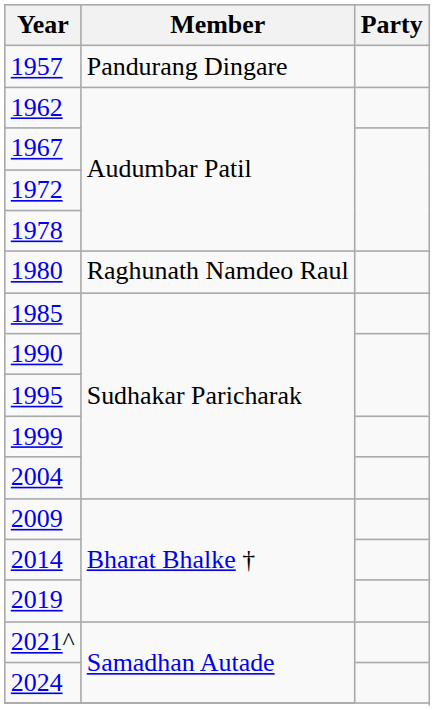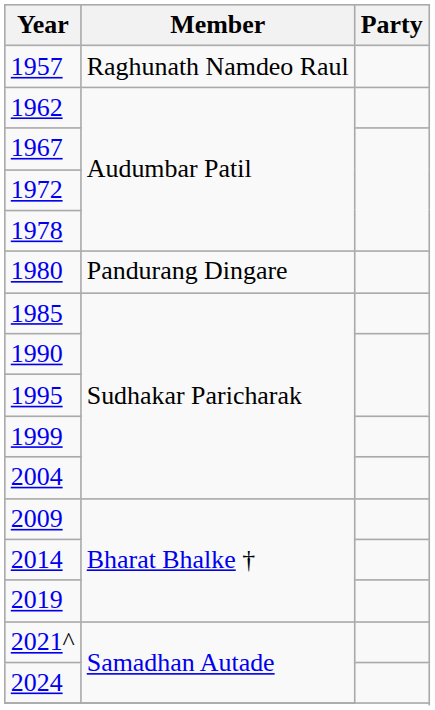 <table class="wikitable">
 <tr>
 <th>Year</th>
 <th>Member</th>
 <th colspan="2">Party</th>
 </tr>
 <tr>
 <td><a href='#'>1957</a></td>
-<td>Pandurang Dingare</td>
+<td>Raghunath Namdeo Raul</td>
 <td></td>
 </tr>
 <tr>
 <td><a href='#'>1962</a></td>
 <td rowspan="4">Audumbar Patil</td>
 <td></td>
 </tr>
 <tr>
 <td><a href='#'>1967</a></td>
 </tr>
 <tr>
 <td><a href='#'>1972</a></td>
 </tr>
 <tr>
 <td><a href='#'>1978</a></td>
 </tr>
 <tr>
 <td><a href='#'>1980</a></td>
-<td>Raghunath Namdeo Raul</td>
+<td>Pandurang Dingare</td>
 <td></td>
 </tr>
 <tr>
 <td><a href='#'>1985</a></td>
 <td rowspan="5">Sudhakar Paricharak</td>
 <td></td>
 </tr>
 <tr>
 <td><a href='#'>1990</a></td>
 </tr>
 <tr>
 <td><a href='#'>1995</a></td>
 </tr>
 <tr>
 <td><a href='#'>1999</a></td>
 <td></td>
 </tr>
 <tr>
 <td><a href='#'>2004</a></td>
 </tr>
 <tr>
 <td><a href='#'>2009</a></td>
 <td rowspan="3"><a href='#'>Bharat Bhalke</a> †</td>
 <td></td>
 </tr>
 <tr>
 <td><a href='#'>2014</a></td>
 <td></td>
 </tr>
 <tr>
 <td><a href='#'>2019</a></td>
 <td></td>
 </tr>
 <tr>
 <td><a href='#'>2021</a>^</td>
 <td Rowspan=2><a href='#'>Samadhan Autade</a></td>
 <td></td>
 </tr>
 <tr>
 <td><a href='#'>2024</a></td>
 </tr>
 <tr>
 </tr>
 </table>
